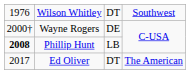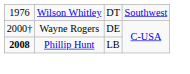 <table class="wikitable" style="text-align:center">
 <tr>
 <td>1976</td>
 <td><a href='#'>Wilson Whitley</a></td>
 <td>DT</td>
 <td><a href='#'>Southwest</a></td>
 </tr>
 <tr>
 <td>2000†</td>
 <td>Wayne Rogers</td>
 <td>DE</td>
 <td rowspan=2><a href='#'>C-USA</a></td>
 </tr>
 <tr>
 <td><strong>2008</strong></td>
 <td><a href='#'>Phillip Hunt</a></td>
 <td>LB</td>
 </tr>
-<tr>
-<td>2017</td>
-<td><a href='#'>Ed Oliver</a></td>
-<td>DT</td>
-<td><a href='#'>The American</a></td>
-</tr>
 </table>
